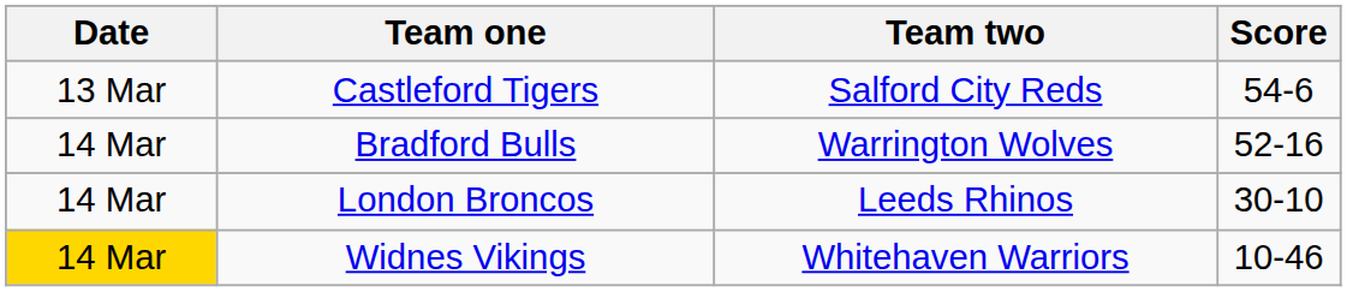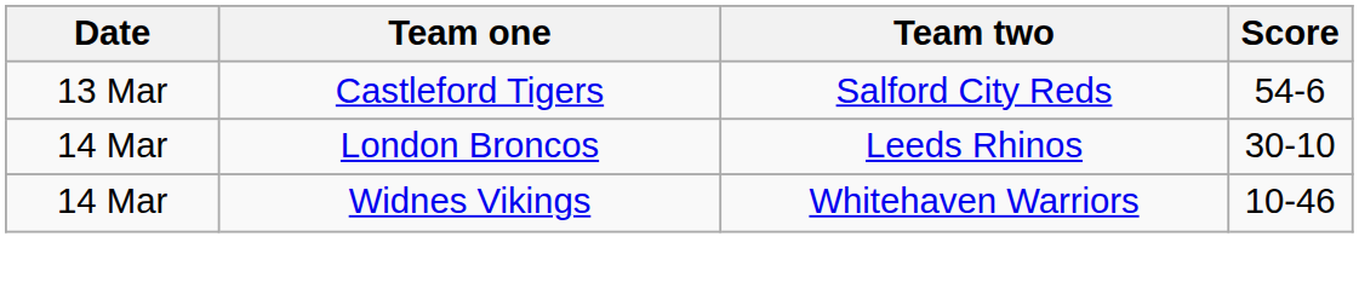 <table class="wikitable" style="text-align: center">
 <tr>
 <th width=100>Date</th>
 <th width=250>Team one</th>
 <th width=250>Team two</th>
 <th width=50>Score</th>
 </tr>
 <tr>
 <td>13 Mar</td>
 <td><a href='#'>Castleford Tigers</a></td>
 <td><a href='#'>Salford City Reds</a></td>
 <td>54-6</td>
 </tr>
 <tr>
 <td>14 Mar</td>
-<td><a href='#'>Bradford Bulls</a></td>
-<td><a href='#'>Warrington Wolves</a></td>
-<td>52-16</td>
-</tr>
-<tr>
-<td>14 Mar</td>
 <td><a href='#'>London Broncos</a></td>
 <td><a href='#'>Leeds Rhinos</a></td>
 <td>30-10</td>
 </tr>
 <tr>
-<td style="background: gold;">14 Mar</td>
+<td>14 Mar</td>
 <td><a href='#'>Widnes Vikings</a></td>
 <td><a href='#'>Whitehaven Warriors</a></td>
 <td>10-46</td>
 </tr>
 </table>
